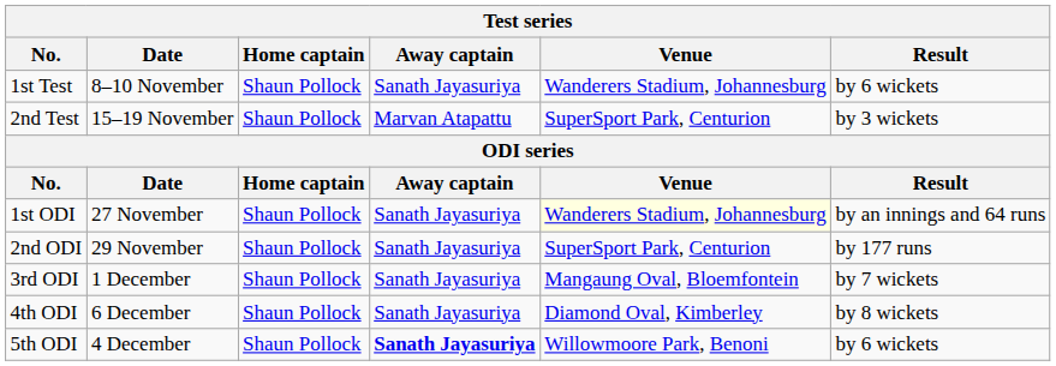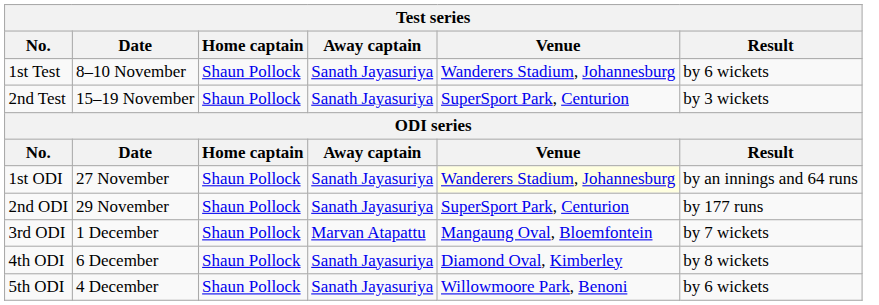 <table class="wikitable">
 <tr>
 <th colspan="9">Test series</th>
 </tr>
 <tr>
 <th>No.</th>
 <th>Date</th>
 <th>Home captain</th>
 <th>Away captain</th>
 <th>Venue</th>
 <th>Result</th>
 </tr>
 <tr>
 <td>1st Test</td>
 <td>8–10 November</td>
 <td><a href='#'>Shaun Pollock</a></td>
 <td><a href='#'>Sanath Jayasuriya</a></td>
 <td><a href='#'>Wanderers Stadium</a>, <a href='#'>Johannesburg</a></td>
 <td> by 6 wickets</td>
 </tr>
 <tr>
 <td>2nd Test</td>
 <td>15–19 November</td>
 <td><a href='#'>Shaun Pollock</a></td>
-<td><a href='#'>Marvan Atapattu</a></td>
+<td><a href='#'>Sanath Jayasuriya</a></td>
 <td><a href='#'>SuperSport Park</a>, <a href='#'>Centurion</a></td>
 <td> by 3 wickets</td>
 </tr>
 <tr>
 <th colspan="9">ODI series</th>
 </tr>
 <tr>
 <th>No.</th>
 <th>Date</th>
 <th>Home captain</th>
 <th>Away captain</th>
 <th>Venue</th>
 <th>Result</th>
 </tr>
 <tr>
 <td>1st ODI</td>
 <td>27 November</td>
 <td><a href='#'>Shaun Pollock</a></td>
 <td><a href='#'>Sanath Jayasuriya</a></td>
 <td style="background: lightyellow;"><a href='#'>Wanderers Stadium</a>, <a href='#'>Johannesburg</a></td>
 <td> by an innings and 64 runs</td>
 </tr>
 <tr>
 <td>2nd ODI</td>
 <td>29 November</td>
 <td><a href='#'>Shaun Pollock</a></td>
 <td><a href='#'>Sanath Jayasuriya</a></td>
 <td><a href='#'>SuperSport Park</a>, <a href='#'>Centurion</a></td>
 <td> by 177 runs</td>
 </tr>
 <tr>
 <td>3rd ODI</td>
 <td>1 December</td>
 <td><a href='#'>Shaun Pollock</a></td>
-<td><a href='#'>Sanath Jayasuriya</a></td>
+<td><a href='#'>Marvan Atapattu</a></td>
 <td><a href='#'>Mangaung Oval</a>, <a href='#'>Bloemfontein</a></td>
 <td> by 7 wickets</td>
 </tr>
 <tr>
 <td>4th ODI</td>
 <td>6 December</td>
 <td><a href='#'>Shaun Pollock</a></td>
 <td><a href='#'>Sanath Jayasuriya</a></td>
 <td><a href='#'>Diamond Oval</a>, <a href='#'>Kimberley</a></td>
 <td> by 8 wickets</td>
 </tr>
 <tr>
 <td>5th ODI</td>
 <td>4 December</td>
 <td><a href='#'>Shaun Pollock</a></td>
-<td><strong><a href='#'>Sanath Jayasuriya</a></strong></td>
+<td><a href='#'>Sanath Jayasuriya</a></td>
 <td><a href='#'>Willowmoore Park</a>, <a href='#'>Benoni</a></td>
 <td> by 6 wickets</td>
 </tr>
 </table>
